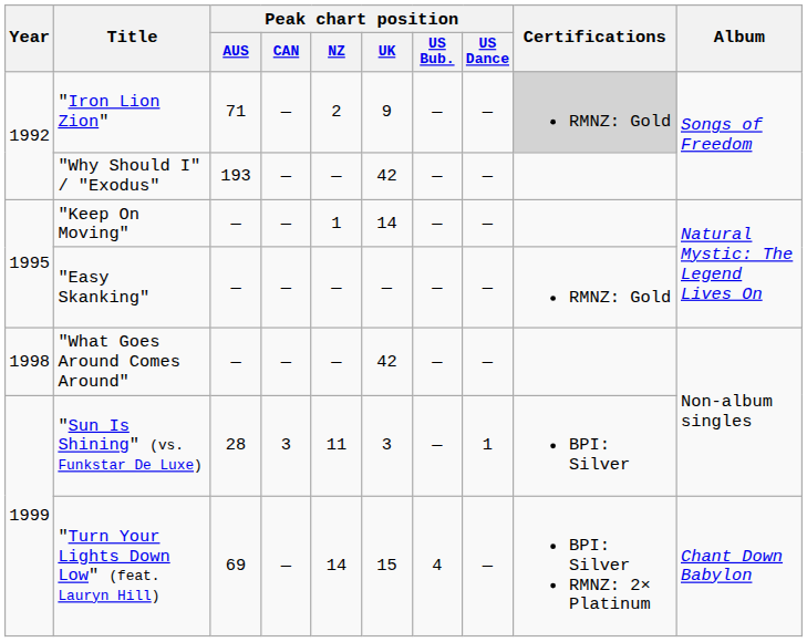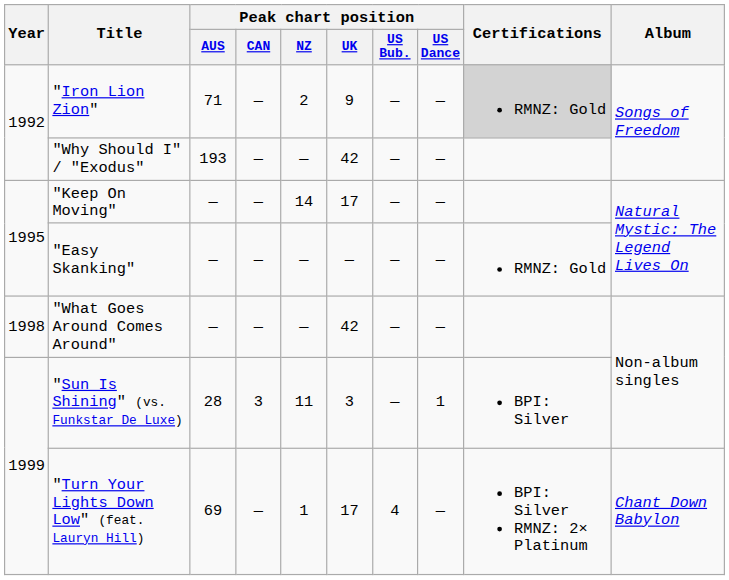 <table class="wikitable">
 <tr>
 <th rowspan="2">Year</th>
 <th rowspan="2">Title</th>
 <th colspan="6">Peak chart position</th>
 <th rowspan="2">Certifications</th>
 <th rowspan="2">Album</th>
 </tr>
 <tr>
 <th style="width:3em;font-size:85%;"><a href='#'>AUS</a><br></th>
 <th style="width:3em;font-size:85%;"><a href='#'>CAN</a><br></th>
 <th style="width:3em;font-size:85%;"><a href='#'>NZ</a><br></th>
 <th style="width:3em;font-size:85%;"><a href='#'>UK</a><br></th>
 <th style="width:3em;font-size:85%;"><a href='#'>US<br>Bub.</a><br></th>
 <th style="width:3em;font-size:85%;"><a href='#'>US<br>Dance</a><br></th>
 </tr>
 <tr>
 <td style="text-align:center;" rowspan="2">1992</td>
 <td>"<a href='#'>Iron Lion Zion</a>"</td>
 <td style="text-align:center;">71</td>
 <td style="text-align:center;">—</td>
 <td style="text-align:center;">2</td>
 <td style="text-align:center;">9</td>
 <td style="text-align:center;">—</td>
 <td style="text-align:center;">—</td>
 <td style="background: lightgrey;"><br><ul><li>RMNZ: Gold</li></ul></td>
 <td rowspan="2"><em><a href='#'>Songs of Freedom</a></em></td>
 </tr>
 <tr>
 <td>"Why Should I" / "Exodus"</td>
 <td style="text-align:center;">193</td>
 <td style="text-align:center;">—</td>
 <td style="text-align:center;">—</td>
 <td style="text-align:center;">42</td>
 <td style="text-align:center;">—</td>
 <td style="text-align:center;">—</td>
 <td></td>
 </tr>
 <tr>
 <td style="text-align:center;" rowspan="2">1995</td>
 <td>"Keep On Moving"</td>
 <td style="text-align:center;">—</td>
 <td style="text-align:center;">—</td>
-<td style="text-align:center;">1</td>
 <td style="text-align:center;">14</td>
+<td style="text-align:center;">17</td>
 <td style="text-align:center;">—</td>
 <td style="text-align:center;">—</td>
 <td></td>
 <td rowspan="2"><em><a href='#'>Natural Mystic: The Legend Lives On</a></em></td>
 </tr>
 <tr>
 <td>"Easy Skanking"</td>
 <td style="text-align:center;">—</td>
 <td style="text-align:center;">—</td>
 <td style="text-align:center;">—</td>
 <td style="text-align:center;">—</td>
 <td style="text-align:center;">—</td>
 <td style="text-align:center;">—</td>
 <td><br><ul><li>RMNZ: Gold</li></ul></td>
 </tr>
 <tr>
 <td style="text-align:center;">1998</td>
 <td>"What Goes Around Comes Around"</td>
 <td style="text-align:center;">—</td>
 <td style="text-align:center;">—</td>
 <td style="text-align:center;">—</td>
 <td style="text-align:center;">42</td>
 <td style="text-align:center;">—</td>
 <td style="text-align:center;">—</td>
 <td></td>
 <td rowspan="2">Non-album singles</td>
 </tr>
 <tr>
 <td style="text-align:center;" rowspan="2">1999</td>
 <td>"<a href='#'>Sun Is Shining</a>" <small>(vs. <a href='#'>Funkstar De Luxe</a>)</small></td>
 <td style="text-align:center;">28</td>
 <td style="text-align:center;">3</td>
 <td style="text-align:center;">11</td>
 <td style="text-align:center;">3</td>
 <td style="text-align:center;">—</td>
 <td style="text-align:center;">1</td>
 <td><br><ul><li>BPI: Silver</li></ul></td>
 </tr>
 <tr>
 <td>"<a href='#'>Turn Your Lights Down Low</a>" <small>(feat. <a href='#'>Lauryn Hill</a>)</small></td>
 <td style="text-align:center;">69</td>
 <td style="text-align:center;">—</td>
-<td style="text-align:center;">14</td>
-<td style="text-align:center;">15</td>
+<td style="text-align:center;">1</td>
+<td style="text-align:center;">17</td>
 <td style="text-align:center;">4</td>
 <td style="text-align:center;">—</td>
 <td><br><ul><li>BPI: Silver</li><li>RMNZ: 2× Platinum</li></ul></td>
 <td><em><a href='#'>Chant Down Babylon</a></em></td>
 </tr>
 </table>
